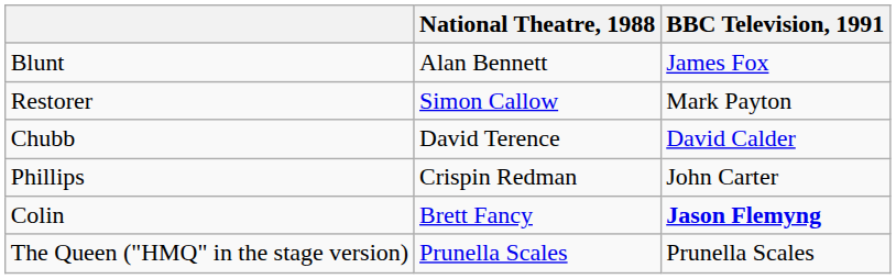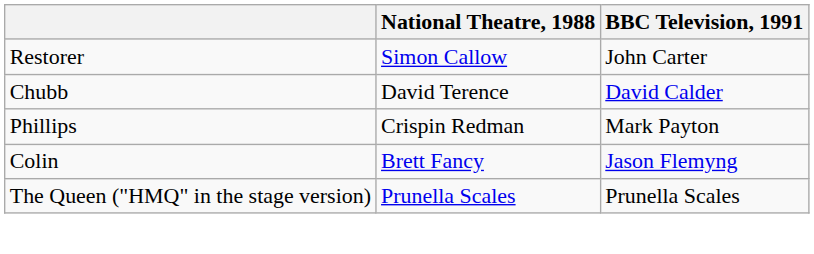 <table class="wikitable plainrowheaders" style="text-align: left; margin-right: 0;">
 <tr>
 <th scope="col"></th>
 <th scope="col">National Theatre, 1988</th>
 <th scope="col">BBC Television, 1991</th>
 </tr>
 <tr>
-<td>Blunt</td>
-<td>Alan Bennett</td>
-<td><a href='#'>James Fox</a></td>
-</tr>
-<tr>
 <td>Restorer</td>
 <td><a href='#'>Simon Callow</a></td>
-<td>Mark Payton</td>
+<td>John Carter</td>
 </tr>
 <tr>
 <td>Chubb</td>
 <td>David Terence</td>
 <td><a href='#'>David Calder</a></td>
 </tr>
 <tr>
 <td>Phillips</td>
 <td>Crispin Redman</td>
-<td>John Carter</td>
+<td>Mark Payton</td>
 </tr>
 <tr>
 <td>Colin</td>
 <td><a href='#'>Brett Fancy</a></td>
-<td><strong><a href='#'>Jason Flemyng</a></strong></td>
+<td><a href='#'>Jason Flemyng</a></td>
 </tr>
 <tr>
 <td>The Queen ("HMQ" in the stage version)</td>
 <td><a href='#'>Prunella Scales</a></td>
 <td>Prunella Scales</td>
 </tr>
 </table>
